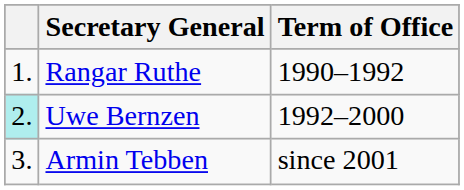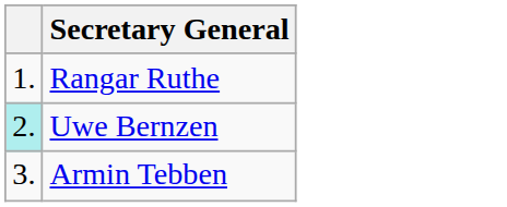 <table class="wikitable">
 <tr>
 <th></th>
 <th>Secretary General</th>
-<th>Term of Office</th>
 </tr>
 <tr>
 <td>1.</td>
 <td><a href='#'>Rangar Ruthe</a></td>
-<td>1990–1992</td>
 </tr>
 <tr>
 <td style="background: paleturquoise;">2.</td>
 <td><a href='#'>Uwe Bernzen</a></td>
-<td>1992–2000</td>
 </tr>
 <tr>
 <td>3.</td>
 <td><a href='#'>Armin Tebben</a></td>
-<td>since 2001</td>
 </tr>
 </table>
